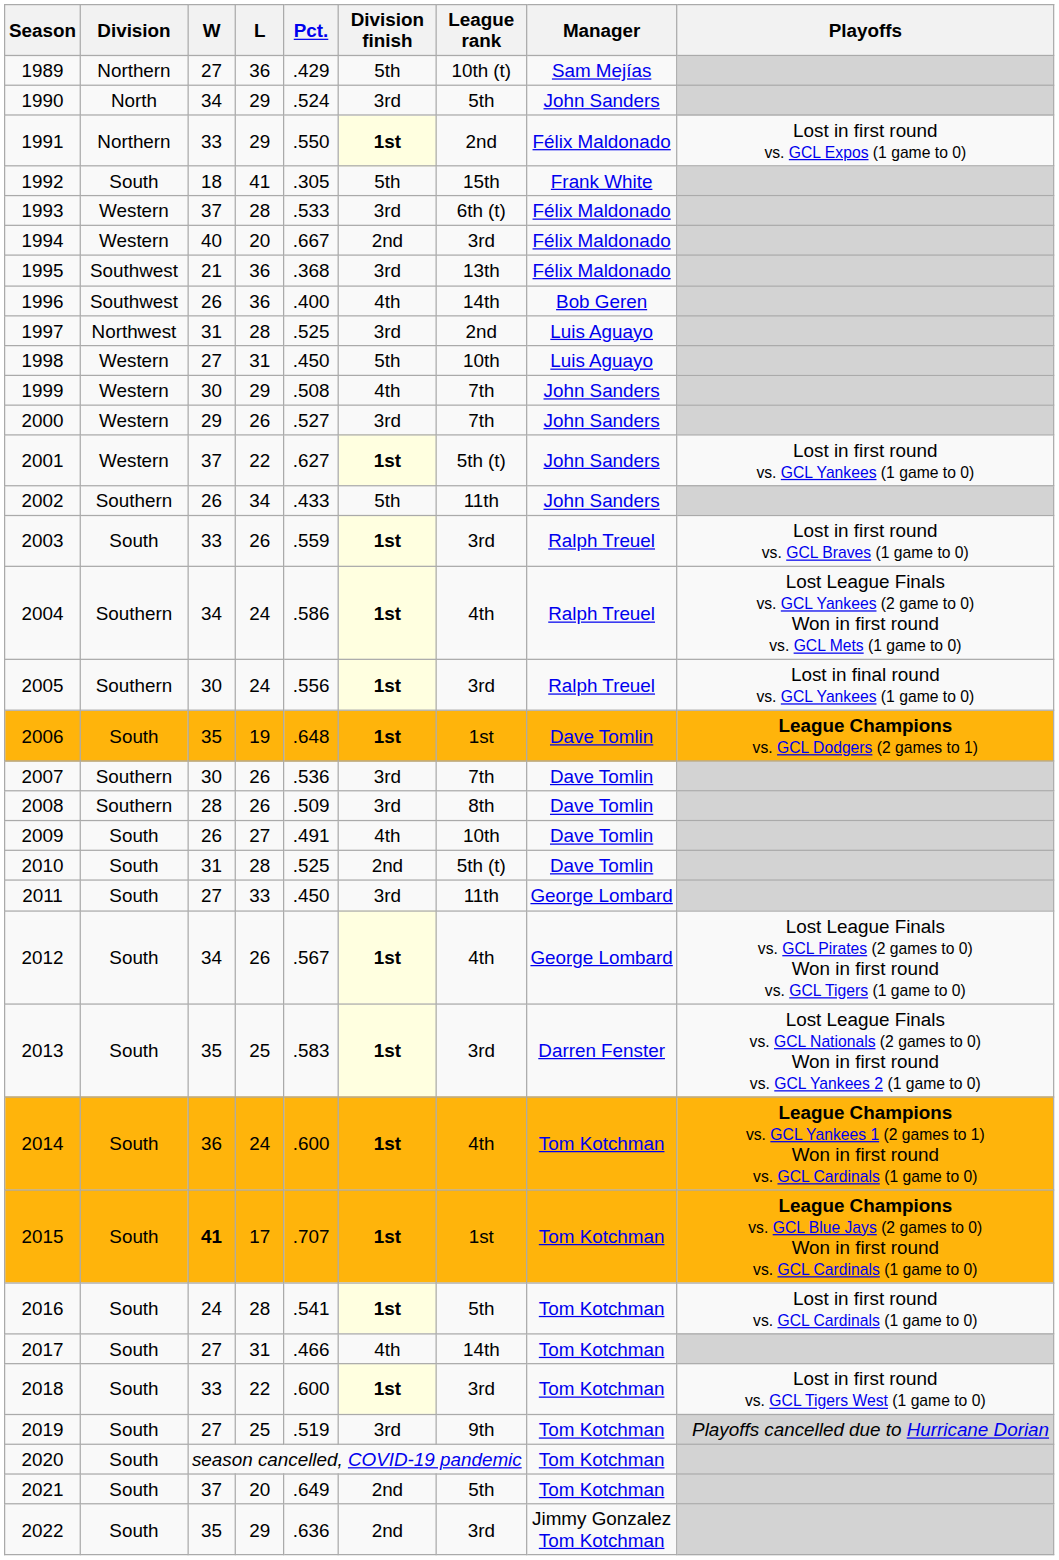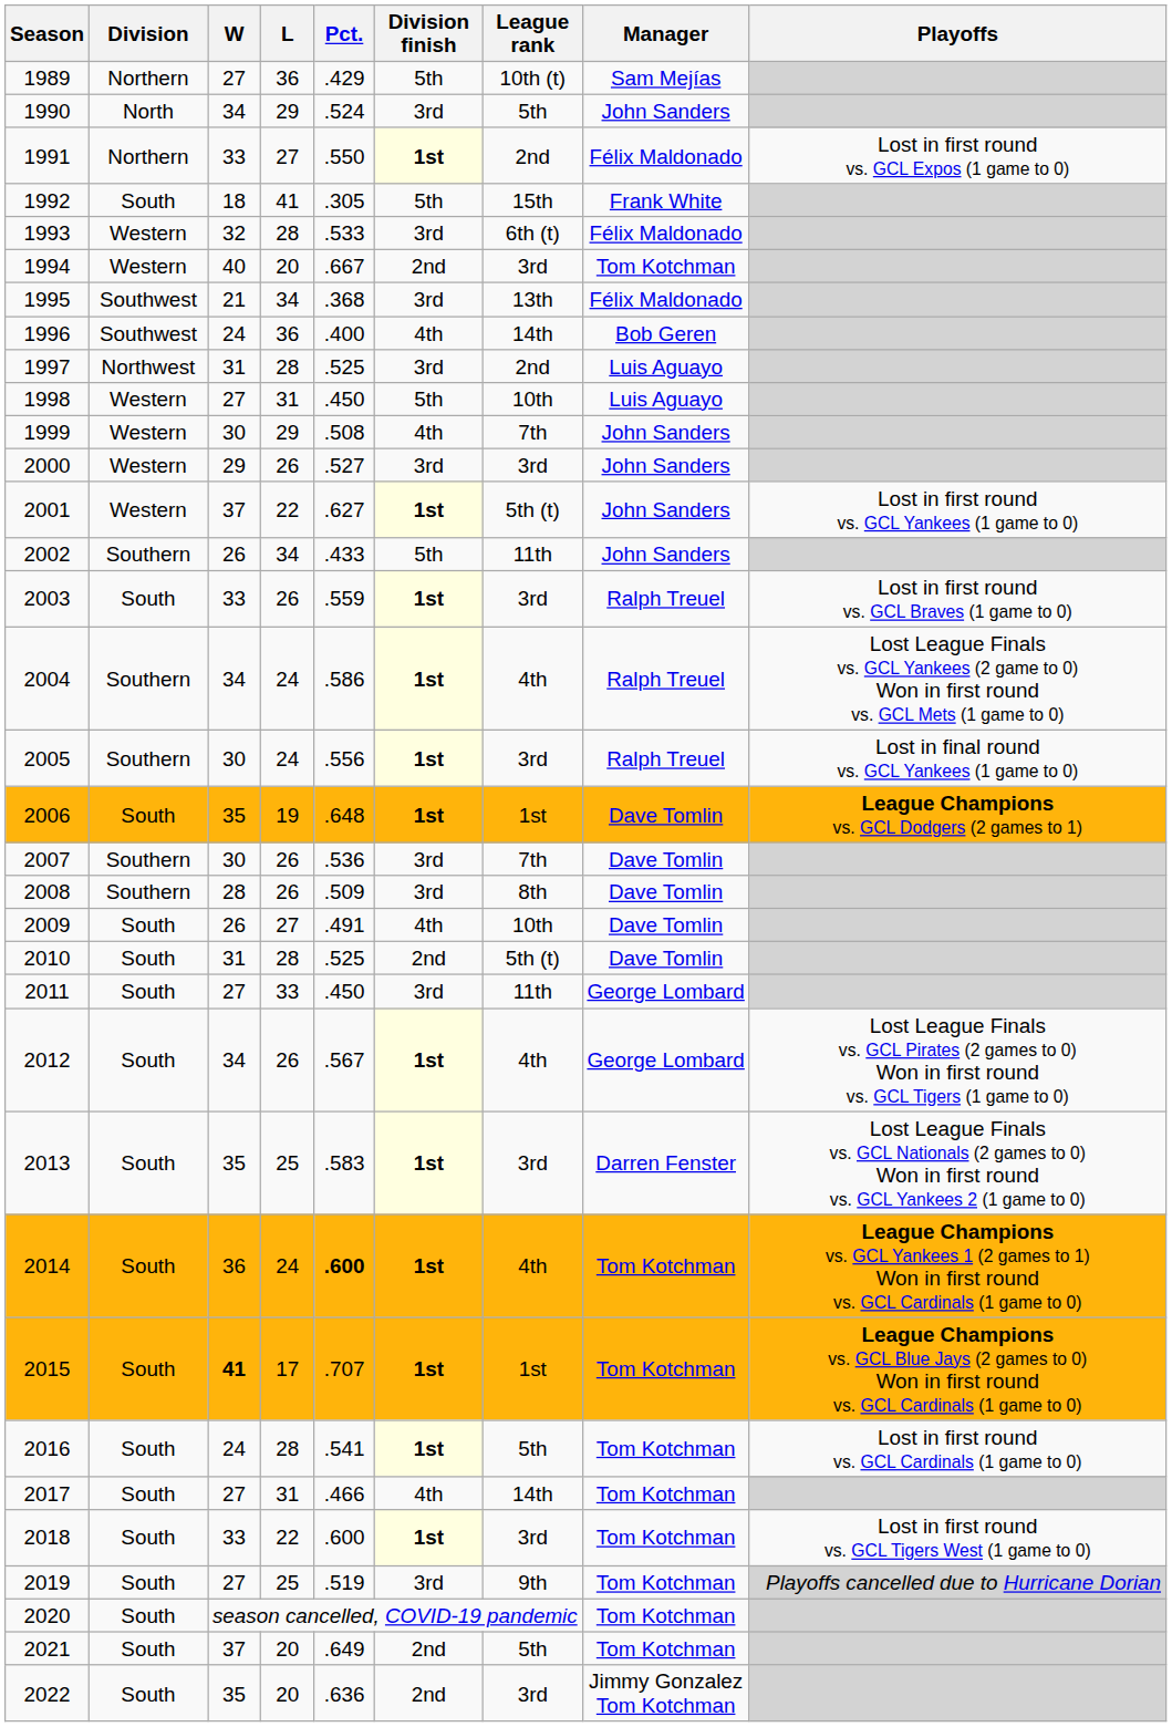 <table class="wikitable" style="text-align:center; font-size: 95%;">
 <tr style="background: #F2F2F2;">
 <th>Season</th>
 <th>Division</th>
 <th>W</th>
 <th>L</th>
 <th><a href='#'>Pct.</a></th>
 <th>Division<br>finish</th>
 <th>League<br>rank</th>
 <th>Manager</th>
 <th>Playoffs</th>
 </tr>
 <tr>
 <td> 1989 </td>
 <td>Northern</td>
 <td> 27 </td>
 <td> 36 </td>
 <td>.429</td>
 <td>5th</td>
 <td>10th (t)</td>
 <td><a href='#'>Sam Mejías</a></td>
 <td bgcolor=lightgrey> </td>
 </tr>
 <tr>
 <td>1990</td>
 <td>North</td>
 <td>34</td>
 <td>29</td>
 <td>.524</td>
 <td>3rd</td>
 <td>5th</td>
 <td><a href='#'>John Sanders</a></td>
 <td bgcolor=lightgrey> </td>
 </tr>
 <tr>
 <td>1991</td>
 <td>Northern</td>
 <td>33</td>
-<td>29</td>
+<td>27</td>
 <td>.550</td>
 <td bgcolor=lightyellow><strong>1st</strong></td>
 <td>2nd</td>
 <td><a href='#'>Félix Maldonado</a></td>
 <td> Lost in first round <br><small>vs. <a href='#'>GCL Expos</a> (1 game to 0)</small></td>
 </tr>
 <tr>
 <td>1992</td>
 <td>South</td>
 <td>18</td>
 <td>41</td>
 <td>.305</td>
 <td>5th</td>
 <td>15th</td>
 <td><a href='#'>Frank White</a></td>
 <td bgcolor=lightgrey> </td>
 </tr>
 <tr>
 <td>1993</td>
 <td>Western</td>
-<td>37</td>
+<td>32</td>
 <td>28</td>
 <td>.533</td>
 <td>3rd</td>
 <td>6th (t)</td>
 <td><a href='#'>Félix Maldonado</a></td>
 <td bgcolor=lightgrey> </td>
 </tr>
 <tr>
 <td>1994</td>
 <td>Western</td>
 <td>40</td>
 <td>20</td>
 <td>.667</td>
 <td>2nd</td>
 <td>3rd</td>
-<td><a href='#'>Félix Maldonado</a></td>
+<td><a href='#'>Tom Kotchman</a></td>
 <td bgcolor=lightgrey> </td>
 </tr>
 <tr>
 <td>1995</td>
 <td> Southwest </td>
 <td>21</td>
-<td>36</td>
+<td>34</td>
 <td>.368</td>
 <td>3rd</td>
 <td>13th</td>
 <td><a href='#'>Félix Maldonado</a></td>
 <td bgcolor=lightgrey> </td>
 </tr>
 <tr>
 <td>1996</td>
 <td>Southwest</td>
-<td>26</td>
+<td>24</td>
 <td>36</td>
 <td>.400</td>
 <td>4th</td>
 <td>14th</td>
 <td><a href='#'>Bob Geren</a></td>
 <td bgcolor=lightgrey> </td>
 </tr>
 <tr>
 <td>1997</td>
 <td>Northwest</td>
 <td>31</td>
 <td>28</td>
 <td>.525</td>
 <td>3rd</td>
 <td>2nd</td>
 <td><a href='#'>Luis Aguayo</a></td>
 <td bgcolor=lightgrey> </td>
 </tr>
 <tr>
 <td>1998</td>
 <td>Western</td>
 <td>27</td>
 <td>31</td>
 <td>.450</td>
 <td>5th</td>
 <td>10th</td>
 <td><a href='#'>Luis Aguayo</a></td>
 <td bgcolor=lightgrey> </td>
 </tr>
 <tr>
 <td>1999</td>
 <td>Western</td>
 <td>30</td>
 <td>29</td>
 <td>.508</td>
 <td>4th</td>
 <td>7th</td>
 <td><a href='#'>John Sanders</a></td>
 <td bgcolor=lightgrey> </td>
 </tr>
 <tr>
 <td>2000</td>
 <td>Western</td>
 <td>29</td>
 <td>26</td>
 <td>.527</td>
 <td>3rd</td>
-<td>7th</td>
+<td>3rd</td>
 <td><a href='#'>John Sanders</a></td>
 <td bgcolor=lightgrey> </td>
 </tr>
 <tr>
 <td>2001</td>
 <td>Western</td>
 <td>37</td>
 <td>22</td>
 <td>.627</td>
 <td bgcolor=lightyellow><strong>1st</strong></td>
 <td>5th (t)</td>
 <td><a href='#'>John Sanders</a></td>
 <td>Lost in first round<br><small>vs. <a href='#'>GCL Yankees</a> (1 game to 0)</small></td>
 </tr>
 <tr>
 <td>2002</td>
 <td>Southern</td>
 <td>26</td>
 <td>34</td>
 <td>.433</td>
 <td>5th</td>
 <td>11th</td>
 <td><a href='#'>John Sanders</a></td>
 <td bgcolor=lightgrey> </td>
 </tr>
 <tr>
 <td>2003</td>
 <td>South</td>
 <td>33</td>
 <td>26</td>
 <td>.559</td>
 <td bgcolor=lightyellow><strong>1st</strong></td>
 <td>3rd</td>
 <td><a href='#'>Ralph Treuel</a></td>
 <td>Lost in first round<br><small>vs. <a href='#'>GCL Braves</a> (1 game to 0)</small></td>
 </tr>
 <tr>
 <td>2004</td>
 <td>Southern</td>
 <td>34</td>
 <td>24</td>
 <td>.586</td>
 <td bgcolor=lightyellow><strong>1st</strong></td>
 <td>4th</td>
 <td><a href='#'>Ralph Treuel</a></td>
 <td>Lost League Finals<br><small>vs. <a href='#'>GCL Yankees</a> (2 game to 0)</small><br>Won in first round<br><small>vs. <a href='#'>GCL Mets</a> (1 game to 0)</small></td>
 </tr>
 <tr>
 <td>2005</td>
 <td>Southern</td>
 <td>30</td>
 <td>24</td>
 <td>.556</td>
 <td bgcolor=lightyellow><strong>1st</strong></td>
 <td>3rd</td>
 <td><a href='#'>Ralph Treuel</a></td>
 <td>Lost in final round<br><small>vs. <a href='#'>GCL Yankees</a> (1 game to 0)</small></td>
 </tr>
 <tr bgcolor="#FFB40B">
 <td>2006</td>
 <td>South</td>
 <td>35</td>
 <td>19</td>
 <td>.648</td>
 <td><strong>1st</strong></td>
 <td>1st</td>
 <td><a href='#'>Dave Tomlin</a></td>
 <td><strong>League Champions</strong><br><small>vs. <a href='#'>GCL Dodgers</a> (2 games to 1)</small></td>
 </tr>
 <tr>
 <td>2007</td>
 <td>Southern</td>
 <td>30</td>
 <td>26</td>
 <td>.536</td>
 <td>3rd</td>
 <td>7th</td>
 <td><a href='#'>Dave Tomlin</a></td>
 <td bgcolor=lightgrey> </td>
 </tr>
 <tr>
 <td>2008</td>
 <td>Southern</td>
 <td>28</td>
 <td>26</td>
 <td>.509</td>
 <td>3rd</td>
 <td>8th</td>
 <td><a href='#'>Dave Tomlin</a></td>
 <td bgcolor=lightgrey> </td>
 </tr>
 <tr>
 <td>2009</td>
 <td>South</td>
 <td>26</td>
 <td>27</td>
 <td>.491</td>
 <td>4th</td>
 <td>10th</td>
 <td><a href='#'>Dave Tomlin</a></td>
 <td bgcolor=lightgrey> </td>
 </tr>
 <tr>
 <td>2010</td>
 <td>South</td>
 <td>31</td>
 <td>28</td>
 <td>.525</td>
 <td>2nd</td>
 <td>5th (t)</td>
 <td><a href='#'>Dave Tomlin</a></td>
 <td bgcolor=lightgrey> </td>
 </tr>
 <tr>
 <td>2011</td>
 <td>South</td>
 <td>27</td>
 <td>33</td>
 <td>.450</td>
 <td>3rd</td>
 <td>11th</td>
 <td><a href='#'>George Lombard</a></td>
 <td bgcolor=lightgrey> </td>
 </tr>
 <tr>
 <td>2012</td>
 <td>South</td>
 <td>34</td>
 <td>26</td>
 <td>.567</td>
 <td bgcolor=lightyellow><strong>1st</strong></td>
 <td>4th</td>
 <td><a href='#'>George Lombard</a></td>
 <td>Lost League Finals<br><small>vs. <a href='#'>GCL Pirates</a> (2 games to 0)</small><br>Won in first round<br><small>vs. <a href='#'>GCL Tigers</a> (1 game to 0)</small></td>
 </tr>
 <tr>
 <td>2013</td>
 <td>South</td>
 <td>35</td>
 <td>25</td>
 <td>.583</td>
 <td bgcolor=lightyellow><strong>1st</strong></td>
 <td>3rd</td>
 <td><a href='#'>Darren Fenster</a></td>
 <td>Lost League Finals<br><small>vs. <a href='#'>GCL Nationals</a> (2 games to 0)</small><br>Won in first round<br><small>vs. <a href='#'>GCL Yankees 2</a> (1 game to 0)</small></td>
 </tr>
 <tr bgcolor="#FFB40B">
 <td>2014</td>
 <td>South</td>
 <td>36</td>
 <td>24</td>
-<td>.600</td>
+<td><strong>.600</strong></td>
 <td><strong>1st</strong></td>
 <td>4th</td>
 <td><a href='#'>Tom Kotchman</a></td>
 <td><strong>League Champions</strong><br><small>vs. <a href='#'>GCL Yankees 1</a> (2 games to 1)</small><br>Won in first round<br><small>vs. <a href='#'>GCL Cardinals</a> (1 game to 0)</small></td>
 </tr>
 <tr bgcolor="#FFB40B">
 <td>2015</td>
 <td>South</td>
 <td><strong>41</strong></td>
 <td>17</td>
 <td>.707</td>
 <td><strong>1st</strong></td>
 <td>1st</td>
 <td><a href='#'>Tom Kotchman</a></td>
 <td><strong>League Champions</strong><br><small>vs. <a href='#'>GCL Blue Jays</a> (2 games to 0)</small><br>Won in first round<br><small>vs. <a href='#'>GCL Cardinals</a> (1 game to 0)</small></td>
 </tr>
 <tr>
 <td>2016</td>
 <td>South</td>
 <td>24</td>
 <td>28</td>
 <td>.541</td>
 <td bgcolor=lightyellow><strong>1st</strong></td>
 <td>5th</td>
 <td><a href='#'>Tom Kotchman</a></td>
 <td>Lost in first round<br><small>vs. <a href='#'>GCL Cardinals</a> (1 game to 0)</small></td>
 </tr>
 <tr>
 <td>2017</td>
 <td>South</td>
 <td>27</td>
 <td>31</td>
 <td>.466</td>
 <td>4th</td>
 <td>14th</td>
 <td><a href='#'>Tom Kotchman</a></td>
 <td bgcolor=lightgrey> </td>
 </tr>
 <tr>
 <td>2018</td>
 <td>South</td>
 <td>33</td>
 <td>22</td>
 <td>.600</td>
 <td bgcolor=lightyellow><strong>1st</strong></td>
 <td>3rd</td>
 <td><a href='#'>Tom Kotchman</a></td>
 <td>Lost in first round<br><small>vs. <a href='#'>GCL Tigers West</a> (1 game to 0)</small></td>
 </tr>
 <tr>
 <td>2019</td>
 <td>South</td>
 <td>27</td>
 <td>25</td>
 <td>.519</td>
 <td>3rd</td>
 <td>9th</td>
 <td><a href='#'>Tom Kotchman</a></td>
 <td bgcolor=lightgrey>  <em>Playoffs cancelled due to <a href='#'>Hurricane Dorian</a></em></td>
 </tr>
 <tr>
 <td>2020</td>
 <td>South</td>
 <td colspan=5 align=center><em>season cancelled, <a href='#'>COVID-19 pandemic</a></em></td>
 <td><a href='#'>Tom Kotchman</a></td>
 <td bgcolor=lightgrey> </td>
 </tr>
 <tr>
 <td>2021</td>
 <td>South</td>
 <td>37</td>
 <td>20</td>
 <td>.649</td>
 <td>2nd</td>
 <td>5th</td>
 <td><a href='#'>Tom Kotchman</a></td>
 <td bgcolor=lightgrey> </td>
 </tr>
 <tr>
 <td>2022</td>
 <td>South</td>
 <td>35</td>
-<td>29</td>
+<td>20</td>
 <td>.636</td>
 <td>2nd</td>
 <td>3rd</td>
 <td>Jimmy Gonzalez<br><a href='#'>Tom Kotchman</a></td>
 <td bgcolor=lightgrey> </td>
 </tr>
 </table>
